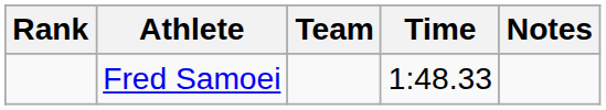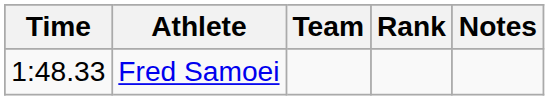 <table class="wikitable sortable">
 <tr>
-<th>Rank</th>
+<th>Time</th>
 <th>Athlete</th>
 <th>Team</th>
-<th>Time</th>
+<th>Rank</th>
 <th>Notes</th>
 </tr>
 <tr>
-<td align=center></td>
+<td>1:48.33</td>
 <td><a href='#'>Fred Samoei</a></td>
 <td></td>
-<td>1:48.33</td>
+<td align=center></td>
 <td></td>
 </tr>
 </table>
